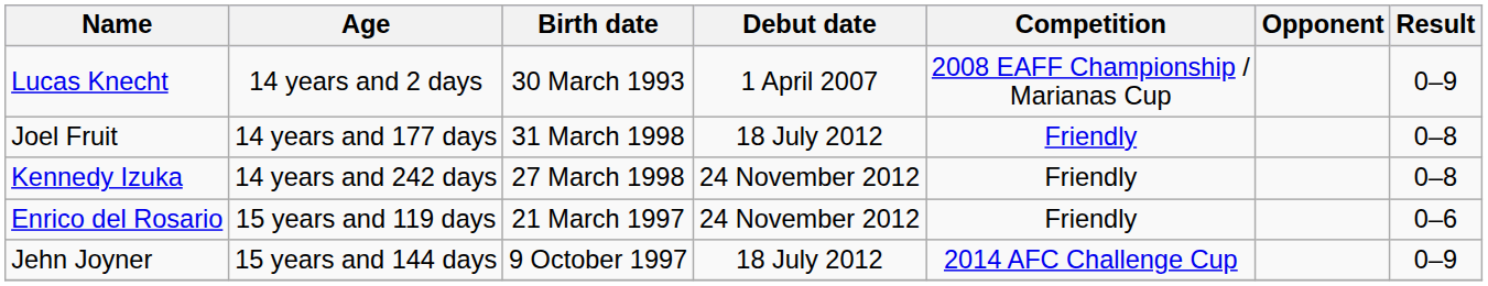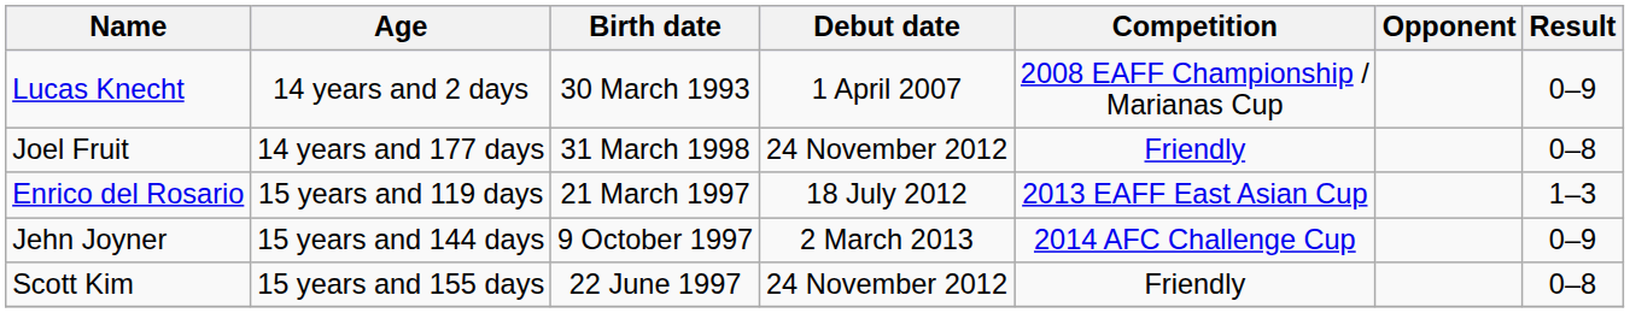 <table class="wikitable">
 <tr bgcolor="#CCCCFF" align="center">
 <th>Name</th>
 <th>Age</th>
 <th>Birth date</th>
 <th>Debut date</th>
 <th>Competition</th>
 <th>Opponent</th>
 <th>Result</th>
 </tr>
 <tr>
 <td align="left"><a href='#'>Lucas Knecht</a></td>
 <td align="center">14 years and 2 days</td>
 <td align="center">30 March 1993</td>
 <td align="center">1 April 2007</td>
 <td align="center"><a href='#'>2008 EAFF Championship</a> /<br> Marianas Cup</td>
 <td align="left"></td>
 <td align="center">0–9</td>
 </tr>
 <tr>
 <td align="left">Joel Fruit</td>
 <td align="center">14 years and 177 days</td>
 <td align="center">31 March 1998</td>
-<td align="center">18 July 2012</td>
+<td align="center">24 November 2012</td>
 <td align="center"><a href='#'>Friendly</a></td>
-<td align="left"></td>
-<td align="center">0–8</td>
-</tr>
-<tr>
-<td align="left"><a href='#'>Kennedy Izuka</a></td>
-<td align="center">14 years and 242 days</td>
-<td align="center">27 March 1998</td>
-<td align="center">24 November 2012</td>
-<td align="center">Friendly</td>
 <td align="left"></td>
 <td align="center">0–8</td>
 </tr>
 <tr>
 <td align="left"><a href='#'>Enrico del Rosario</a></td>
 <td align="center">15 years and 119 days</td>
 <td align="center">21 March 1997</td>
-<td align="center">24 November 2012</td>
-<td align="center">Friendly</td>
+<td align="center">18 July 2012</td>
+<td align="center"><a href='#'>2013 EAFF East Asian Cup</a></td>
 <td align="left"></td>
-<td align="center">0–6</td>
+<td align="center">1–3</td>
 </tr>
 <tr>
 <td align="left">Jehn Joyner</td>
 <td align="center">15 years and 144 days</td>
 <td align="center">9 October 1997</td>
-<td align="center">18 July 2012</td>
+<td align="center">2 March 2013</td>
 <td align="center"><a href='#'>2014 AFC Challenge Cup</a></td>
 <td align="left"></td>
 <td align="center">0–9</td>
 </tr>
 <tr>
+<td align="left">Scott Kim</td>
+<td align="center">15 years and 155 days</td>
+<td align="center">22 June 1997</td>
+<td align="center">24 November 2012</td>
+<td align="center">Friendly</td>
+<td align="left"></td>
+<td align="center">0–8</td>
+</tr>
+<tr>
 </tr>
 </table>
